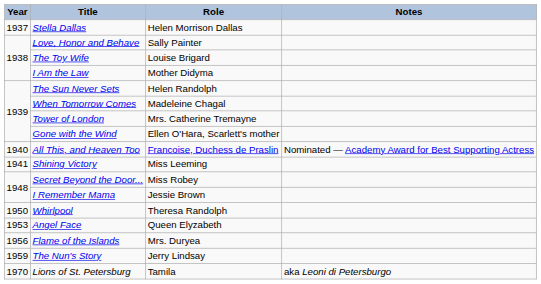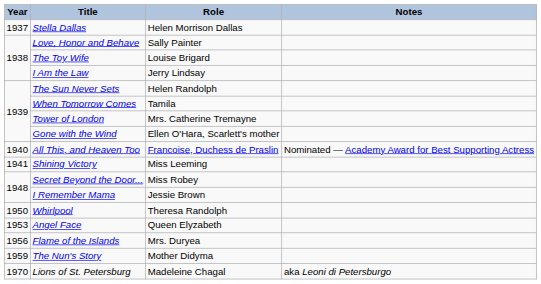 <table class="wikitable" style="font-size:90%;">
 <tr>
 <th style="background:#B0C4DE;">Year</th>
 <th style="background:#B0C4DE;">Title</th>
 <th style="background:#B0C4DE;">Role</th>
 <th style="background:#B0C4DE;">Notes</th>
 </tr>
 <tr>
 <td>1937</td>
 <td><em><a href='#'>Stella Dallas</a></em></td>
 <td>Helen Morrison Dallas</td>
 <td></td>
 </tr>
 <tr>
 <td rowspan=3>1938</td>
 <td><em><a href='#'>Love, Honor and Behave</a></em></td>
 <td>Sally Painter</td>
 <td></td>
 </tr>
 <tr>
 <td><em><a href='#'>The Toy Wife</a></em></td>
 <td>Louise Brigard</td>
 <td></td>
 </tr>
 <tr>
 <td><em><a href='#'>I Am the Law</a></em></td>
-<td>Mother Didyma</td>
+<td>Jerry Lindsay</td>
 <td></td>
 </tr>
 <tr>
 <td rowspan=4>1939</td>
 <td><em><a href='#'>The Sun Never Sets</a></em></td>
 <td>Helen Randolph</td>
 <td></td>
 </tr>
 <tr>
 <td><em><a href='#'>When Tomorrow Comes</a></em></td>
-<td>Madeleine Chagal</td>
+<td>Tamila</td>
 <td></td>
 </tr>
 <tr>
 <td><em><a href='#'>Tower of London</a></em></td>
 <td>Mrs. Catherine Tremayne</td>
 <td></td>
 </tr>
 <tr>
 <td><em><a href='#'>Gone with the Wind</a></em></td>
 <td>Ellen O'Hara, Scarlett's mother</td>
 <td></td>
 </tr>
 <tr>
 <td>1940</td>
 <td><em><a href='#'>All This, and Heaven Too</a></em></td>
 <td><a href='#'>Francoise, Duchess de Praslin</a></td>
 <td>Nominated — <a href='#'>Academy Award for Best Supporting Actress</a></td>
 </tr>
 <tr>
 <td>1941</td>
 <td><em><a href='#'>Shining Victory</a></em></td>
 <td>Miss Leeming</td>
 <td></td>
 </tr>
 <tr>
 <td rowspan=2>1948</td>
 <td><em><a href='#'>Secret Beyond the Door...</a></em></td>
 <td>Miss Robey</td>
 <td></td>
 </tr>
 <tr>
 <td><em><a href='#'>I Remember Mama</a></em></td>
 <td>Jessie Brown</td>
 <td></td>
 </tr>
 <tr>
 <td>1950</td>
 <td><em><a href='#'>Whirlpool</a></em></td>
 <td>Theresa Randolph</td>
 <td></td>
 </tr>
 <tr>
 <td>1953</td>
 <td><em><a href='#'>Angel Face</a></em></td>
 <td>Queen Elyzabeth</td>
 <td></td>
 </tr>
 <tr>
 <td>1956</td>
 <td><em><a href='#'>Flame of the Islands</a></em></td>
 <td>Mrs. Duryea</td>
 <td></td>
 </tr>
 <tr>
 <td>1959</td>
 <td><em><a href='#'>The Nun's Story</a></em></td>
-<td>Jerry Lindsay</td>
+<td>Mother Didyma</td>
 <td></td>
 </tr>
 <tr>
 <td>1970</td>
 <td><em>Lions of St. Petersburg</em></td>
-<td>Tamila</td>
+<td>Madeleine Chagal</td>
 <td>aka <em>Leoni di Petersburgo</em></td>
 </tr>
 </table>
